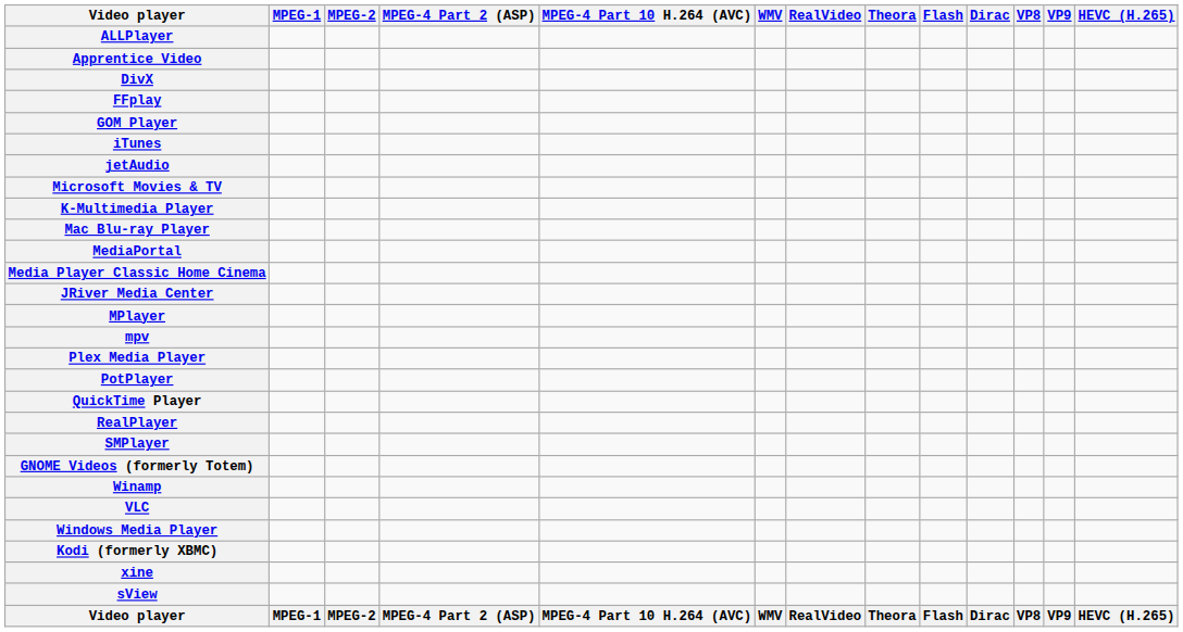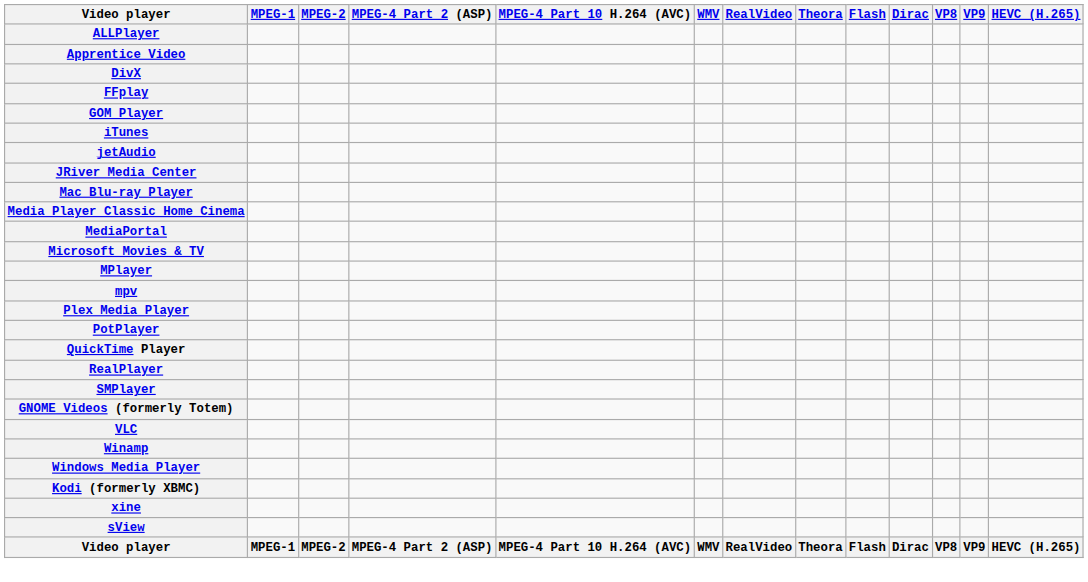 <table class="wikitable sortable sort-under" style="font-size: smaller; text-align: center; width: auto; table-layout: fixed">
 <tr>
 <th>Video player</th>
 <th><a href='#'>MPEG-1</a></th>
 <th><a href='#'>MPEG-2</a></th>
 <th><a href='#'>MPEG-4 Part 2</a> (ASP)</th>
 <th><a href='#'>MPEG-4 Part 10</a> H.264 (AVC)</th>
 <th><a href='#'>WMV</a></th>
 <th><a href='#'>RealVideo</a></th>
 <th><a href='#'>Theora</a></th>
 <th><a href='#'>Flash</a></th>
 <th><a href='#'>Dirac</a></th>
 <th><a href='#'>VP8</a></th>
 <th><a href='#'>VP9</a></th>
 <th><a href='#'>HEVC (H.265)</a></th>
 </tr>
 <tr>
 <th><a href='#'>ALLPlayer</a></th>
 <td></td>
 <td></td>
 <td></td>
 <td></td>
 <td></td>
 <td></td>
 <td></td>
 <td></td>
 <td></td>
 <td></td>
 <td></td>
 <td></td>
 </tr>
 <tr>
 <th><a href='#'>Apprentice Video</a></th>
 <td></td>
 <td></td>
 <td></td>
 <td></td>
 <td></td>
 <td></td>
 <td></td>
 <td></td>
 <td></td>
 <td></td>
 <td></td>
 <td></td>
 </tr>
 <tr>
 <th><a href='#'>DivX</a></th>
 <td></td>
 <td></td>
 <td></td>
 <td></td>
 <td></td>
 <td></td>
 <td></td>
 <td></td>
 <td></td>
 <td></td>
 <td></td>
 <td></td>
 </tr>
 <tr>
 <th><a href='#'>FFplay</a></th>
 <td></td>
 <td></td>
 <td></td>
 <td></td>
 <td></td>
 <td></td>
 <td></td>
 <td></td>
 <td></td>
 <td></td>
 <td></td>
 <td></td>
 </tr>
 <tr>
 <th><a href='#'>GOM Player</a></th>
 <td></td>
 <td></td>
 <td></td>
 <td></td>
 <td></td>
 <td></td>
 <td></td>
 <td></td>
 <td></td>
 <td></td>
 <td></td>
 <td></td>
 </tr>
 <tr>
 <th><a href='#'>iTunes</a></th>
 <td></td>
 <td></td>
 <td></td>
 <td></td>
 <td></td>
 <td></td>
 <td></td>
 <td></td>
 <td></td>
 <td></td>
 <td></td>
 <td></td>
 </tr>
 <tr>
 <th><a href='#'>jetAudio</a></th>
 <td></td>
 <td></td>
 <td></td>
 <td></td>
 <td></td>
 <td></td>
 <td></td>
 <td></td>
 <td></td>
 <td></td>
 <td></td>
 <td></td>
 </tr>
 <tr>
-<th><a href='#'>Microsoft Movies & TV</a></th>
-<td></td>
-<td></td>
-<td></td>
-<td></td>
-<td></td>
-<td></td>
-<td></td>
-<td></td>
-<td></td>
-<td></td>
-<td></td>
-<td></td>
-</tr>
-<tr>
-<th><a href='#'>K-Multimedia Player</a></th>
+<th><a href='#'>JRiver Media Center</a></th>
 <td></td>
 <td></td>
 <td></td>
 <td></td>
 <td></td>
 <td></td>
 <td></td>
 <td></td>
 <td></td>
 <td></td>
 <td></td>
 <td></td>
 </tr>
 <tr>
 <th><a href='#'>Mac Blu-ray Player</a></th>
 <td></td>
 <td></td>
 <td></td>
 <td></td>
 <td></td>
 <td></td>
 <td></td>
 <td></td>
 <td></td>
 <td></td>
 <td></td>
 <td></td>
 </tr>
 <tr>
+<th><a href='#'>Media Player Classic Home Cinema</a></th>
+<td></td>
+<td></td>
+<td></td>
+<td></td>
+<td></td>
+<td></td>
+<td></td>
+<td></td>
+<td></td>
+<td></td>
+<td></td>
+<td></td>
+</tr>
+<tr>
 <th><a href='#'>MediaPortal</a></th>
 <td></td>
 <td></td>
 <td></td>
 <td></td>
 <td></td>
 <td></td>
 <td></td>
 <td></td>
 <td></td>
 <td></td>
 <td></td>
 <td></td>
 </tr>
 <tr>
-<th><a href='#'>Media Player Classic Home Cinema</a></th>
-<td></td>
-<td></td>
-<td></td>
-<td></td>
-<td></td>
-<td></td>
-<td></td>
-<td></td>
-<td></td>
-<td></td>
-<td></td>
-<td></td>
-</tr>
-<tr>
-<th><a href='#'>JRiver Media Center</a></th>
+<th><a href='#'>Microsoft Movies & TV</a></th>
 <td></td>
 <td></td>
 <td></td>
 <td></td>
 <td></td>
 <td></td>
 <td></td>
 <td></td>
 <td></td>
 <td></td>
 <td></td>
 <td></td>
 </tr>
 <tr>
 <th><a href='#'>MPlayer</a></th>
 <td></td>
 <td></td>
 <td></td>
 <td></td>
 <td></td>
 <td></td>
 <td></td>
 <td></td>
 <td></td>
 <td></td>
 <td></td>
 <td></td>
 </tr>
 <tr>
 <th><a href='#'>mpv</a></th>
 <td></td>
 <td></td>
 <td></td>
 <td></td>
 <td></td>
 <td></td>
 <td></td>
 <td></td>
 <td></td>
 <td></td>
 <td></td>
 <td></td>
 </tr>
 <tr>
 <th><a href='#'>Plex Media Player</a></th>
 <td></td>
 <td></td>
 <td></td>
 <td></td>
 <td></td>
 <td></td>
 <td></td>
 <td></td>
 <td></td>
 <td></td>
 <td></td>
 <td></td>
 </tr>
 <tr>
 <th><a href='#'>PotPlayer</a></th>
 <td></td>
 <td></td>
 <td></td>
 <td></td>
 <td></td>
 <td></td>
 <td></td>
 <td></td>
 <td></td>
 <td></td>
 <td></td>
 <td></td>
 </tr>
 <tr>
 <th><a href='#'>QuickTime</a> Player</th>
 <td></td>
 <td></td>
 <td></td>
 <td></td>
 <td></td>
 <td></td>
 <td></td>
 <td></td>
 <td></td>
 <td></td>
 <td></td>
 <td></td>
 </tr>
 <tr>
 <th><a href='#'>RealPlayer</a></th>
 <td></td>
 <td></td>
 <td></td>
 <td></td>
 <td></td>
 <td></td>
 <td></td>
 <td></td>
 <td></td>
 <td></td>
 <td></td>
 <td></td>
 </tr>
 <tr>
 <th><a href='#'>SMPlayer</a></th>
 <td></td>
 <td></td>
 <td></td>
 <td></td>
 <td></td>
 <td></td>
 <td></td>
 <td></td>
 <td></td>
 <td></td>
 <td></td>
 <td></td>
 </tr>
 <tr>
 <th><a href='#'>GNOME Videos</a> (formerly Totem)</th>
 <td></td>
 <td></td>
 <td></td>
 <td></td>
 <td></td>
 <td></td>
 <td></td>
 <td></td>
 <td></td>
 <td></td>
 <td></td>
 <td></td>
 </tr>
 <tr>
-<th><a href='#'>Winamp</a></th>
+<th><a href='#'>VLC</a></th>
 <td></td>
 <td></td>
 <td></td>
 <td></td>
 <td></td>
 <td></td>
 <td></td>
 <td></td>
 <td></td>
 <td></td>
 <td></td>
 <td></td>
 </tr>
 <tr>
-<th><a href='#'>VLC</a></th>
+<th><a href='#'>Winamp</a></th>
 <td></td>
 <td></td>
 <td></td>
 <td></td>
 <td></td>
 <td></td>
 <td></td>
 <td></td>
 <td></td>
 <td></td>
 <td></td>
 <td></td>
 </tr>
 <tr>
 <th><a href='#'>Windows Media Player</a></th>
 <td></td>
 <td></td>
 <td></td>
 <td></td>
 <td></td>
 <td></td>
 <td></td>
 <td></td>
 <td></td>
 <td></td>
 <td></td>
 <td></td>
 </tr>
 <tr>
 <th><a href='#'>Kodi</a> (formerly XBMC)</th>
 <td></td>
 <td></td>
 <td></td>
 <td></td>
 <td></td>
 <td></td>
 <td></td>
 <td></td>
 <td></td>
 <td></td>
 <td></td>
 <td></td>
 </tr>
 <tr>
 <th><a href='#'>xine</a></th>
 <td></td>
 <td></td>
 <td></td>
 <td></td>
 <td></td>
 <td></td>
 <td></td>
 <td></td>
 <td></td>
 <td></td>
 <td></td>
 <td></td>
 </tr>
 <tr>
 <th><a href='#'>sView</a></th>
 <td></td>
 <td></td>
 <td></td>
 <td></td>
 <td></td>
 <td></td>
 <td></td>
 <td></td>
 <td></td>
 <td></td>
 <td></td>
 <td></td>
 </tr>
 <tr class="sortbottom">
 <th>Video player</th>
 <th>MPEG-1</th>
 <th>MPEG-2</th>
 <th>MPEG-4 Part 2 (ASP)</th>
 <th>MPEG-4 Part 10 H.264 (AVC)</th>
 <th>WMV</th>
 <th>RealVideo</th>
 <th>Theora</th>
 <th>Flash</th>
 <th>Dirac</th>
 <th>VP8</th>
 <th>VP9</th>
 <th>HEVC (H.265)</th>
 </tr>
 </table>
